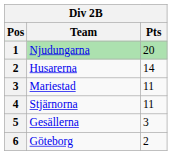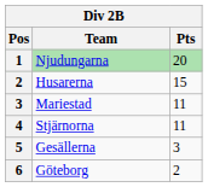 <table class="wikitable">
 <tr>
 <th colspan="3">Div 2B</th>
 </tr>
 <tr>
 <th width=20>Pos</th>
 <th width=150>Team</th>
 <th width=30>Pts</th>
 </tr>
 <tr style="background:#ACE1AF;">
 <th>1</th>
 <td><a href='#'>Njudungarna</a></td>
 <td>20</td>
 </tr>
 <tr>
 <th>2</th>
 <td><a href='#'>Husarerna</a></td>
-<td>14</td>
+<td>15</td>
 </tr>
 <tr>
 <th>3</th>
 <td><a href='#'>Mariestad</a></td>
 <td>11</td>
 </tr>
 <tr>
 <th>4</th>
 <td><a href='#'>Stjärnorna</a></td>
 <td>11</td>
 </tr>
 <tr>
 <th>5</th>
 <td><a href='#'>Gesällerna</a></td>
 <td>3</td>
 </tr>
 <tr>
 <th>6</th>
 <td><a href='#'>Göteborg</a></td>
 <td>2</td>
 </tr>
 </table>
